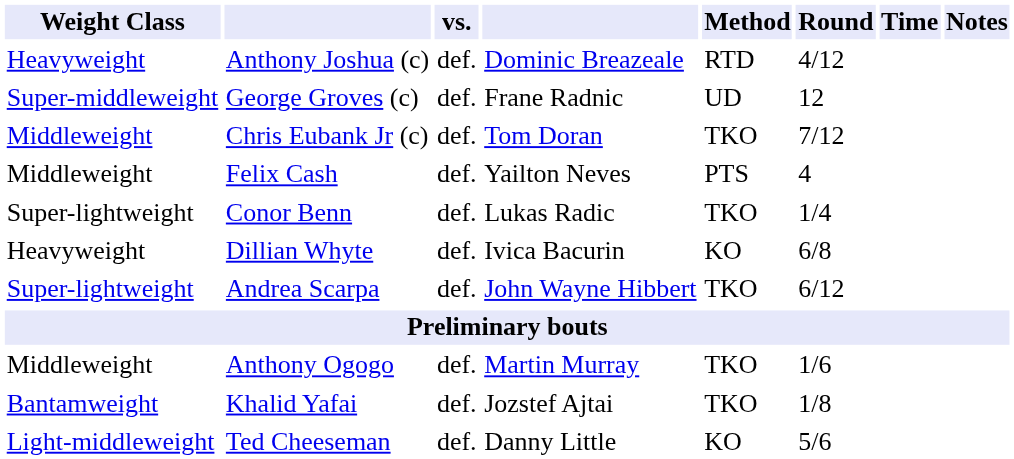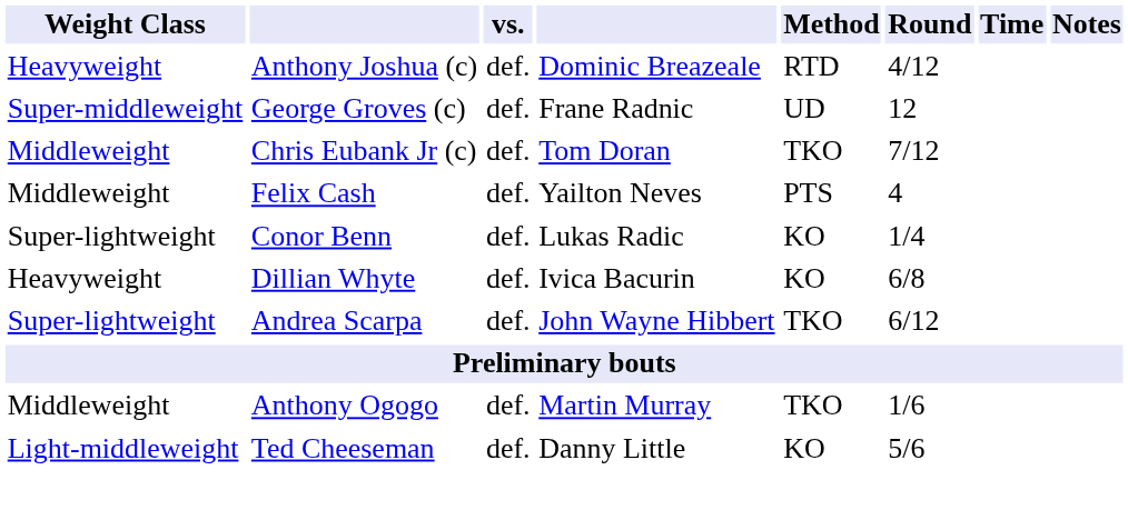 <table class="toccolours" style="font-size: 85%;">
 <tr>
 <th style="background:#e6e8fa; color:#000; text-align:center;">Weight Class</th>
 <th style="background:#e6e8fa; color:#000; text-align:center;"></th>
 <th style="background:#e6e8fa; color:#000; text-align:center;">vs.</th>
 <th style="background:#e6e8fa; color:#000; text-align:center;"></th>
 <th style="background:#e6e8fa; color:#000; text-align:center;">Method</th>
 <th style="background:#e6e8fa; color:#000; text-align:center;">Round</th>
 <th style="background:#e6e8fa; color:#000; text-align:center;">Time</th>
 <th style="background:#e6e8fa; color:#000; text-align:center;">Notes</th>
 </tr>
 <tr>
 <td><a href='#'>Heavyweight</a></td>
 <td><a href='#'>Anthony Joshua</a> (c)</td>
 <td>def.</td>
 <td><a href='#'>Dominic Breazeale</a></td>
 <td>RTD</td>
 <td>4/12</td>
 <td></td>
 <td></td>
 </tr>
 <tr>
 <td><a href='#'>Super-middleweight</a></td>
 <td><a href='#'>George Groves</a> (c)</td>
 <td>def.</td>
 <td>Frane Radnic</td>
 <td>UD</td>
 <td>12</td>
 <td></td>
 <td></td>
 </tr>
 <tr>
 <td><a href='#'>Middleweight</a></td>
 <td><a href='#'>Chris Eubank Jr</a> (c)</td>
 <td>def.</td>
 <td><a href='#'>Tom Doran</a></td>
 <td>TKO</td>
 <td>7/12</td>
 <td></td>
 <td></td>
 </tr>
 <tr>
 <td>Middleweight</td>
 <td><a href='#'>Felix Cash</a></td>
 <td>def.</td>
 <td>Yailton Neves</td>
 <td>PTS</td>
 <td>4</td>
 <td></td>
 <td></td>
 </tr>
 <tr>
 <td>Super-lightweight</td>
 <td><a href='#'>Conor Benn</a></td>
 <td>def.</td>
 <td>Lukas Radic</td>
-<td>TKO</td>
+<td>KO</td>
 <td>1/4</td>
 <td></td>
 <td></td>
 </tr>
 <tr>
 <td>Heavyweight</td>
 <td><a href='#'>Dillian Whyte</a></td>
 <td>def.</td>
 <td>Ivica Bacurin</td>
 <td>KO</td>
 <td>6/8</td>
 <td></td>
 <td></td>
 </tr>
 <tr>
 <td><a href='#'>Super-lightweight</a></td>
 <td><a href='#'>Andrea Scarpa</a></td>
 <td>def.</td>
 <td><a href='#'>John Wayne Hibbert</a></td>
 <td>TKO</td>
 <td>6/12</td>
 <td></td>
 <td></td>
 </tr>
 <tr>
 <th colspan="8" style="background-color: #e6e8fa;">Preliminary bouts</th>
 </tr>
 <tr>
 <td>Middleweight</td>
 <td><a href='#'>Anthony Ogogo</a></td>
 <td>def.</td>
 <td><a href='#'>Martin Murray</a></td>
 <td>TKO</td>
 <td>1/6</td>
 <td></td>
 <td></td>
 </tr>
 <tr>
-<td><a href='#'>Bantamweight</a></td>
-<td><a href='#'>Khalid Yafai</a></td>
-<td>def.</td>
-<td>Jozstef Ajtai</td>
-<td>TKO</td>
-<td>1/8</td>
-<td></td>
-<td></td>
-</tr>
-<tr>
 <td><a href='#'>Light-middleweight</a></td>
 <td><a href='#'>Ted Cheeseman</a></td>
 <td>def.</td>
 <td>Danny Little</td>
 <td>KO</td>
 <td>5/6</td>
 <td></td>
 <td></td>
 </tr>
 </table>
